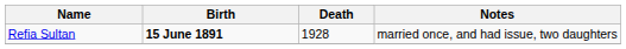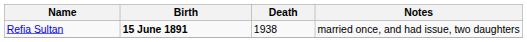 <table class="wikitable">
 <tr>
 <th>Name</th>
 <th>Birth</th>
 <th>Death</th>
 <th style="width:40%;">Notes</th>
 </tr>
 <tr>
 <td><a href='#'>Refia Sultan</a></td>
 <td><strong>15 June 1891</strong></td>
-<td>1928</td>
+<td>1938</td>
 <td>married once, and had issue, two daughters</td>
 </tr>
 <tr>
 </tr>
 </table>
